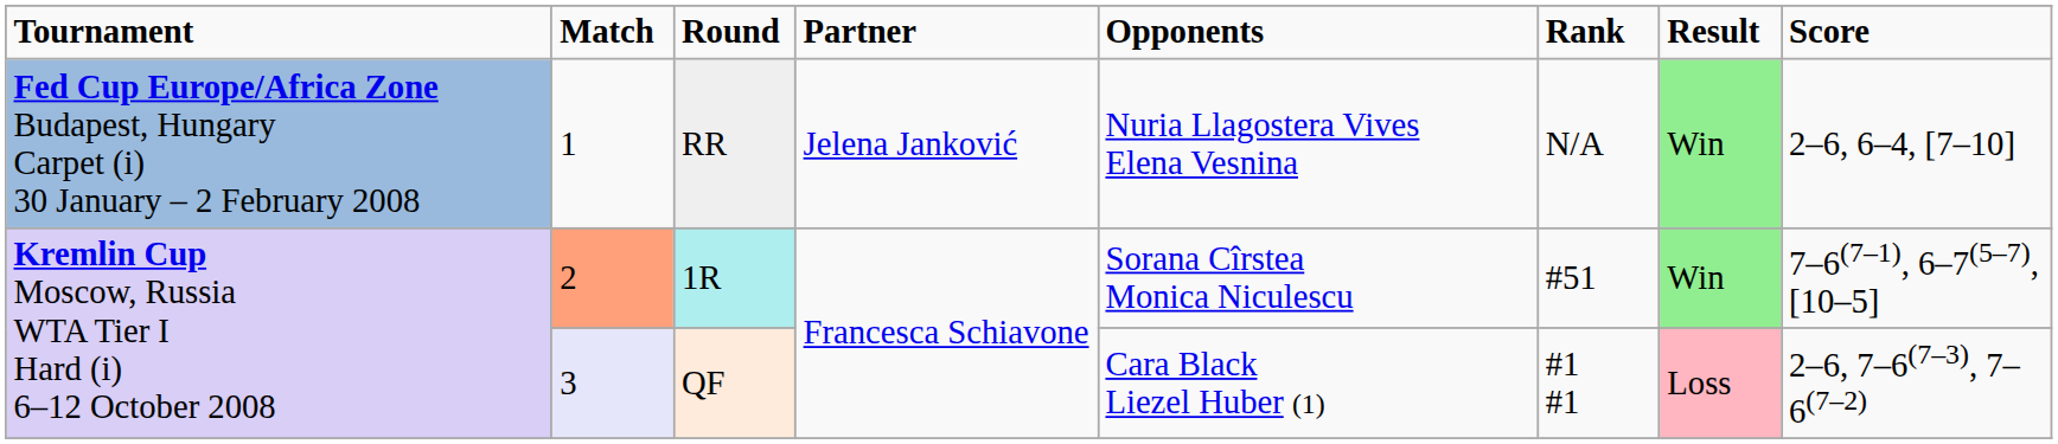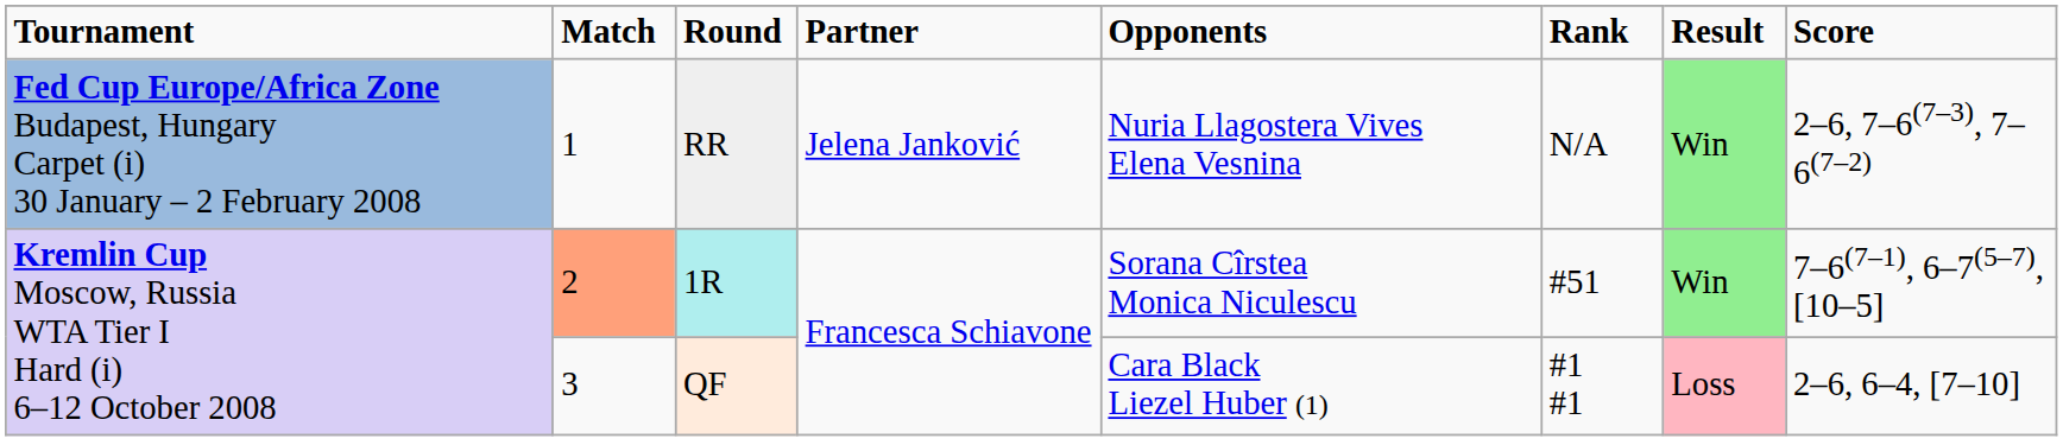 <table class="wikitable">
 <tr style="font-weight:bold">
 <td style="width:250px;">Tournament</td>
 <td style="width:50px;">Match</td>
 <td style="width:50px;">Round</td>
 <td style="width:135px;">Partner</td>
 <td style="width:200px;">Opponents</td>
 <td style="width:50px;">Rank</td>
 <td style="width:50px;">Result</td>
 <td style="width:120px;">Score</td>
 </tr>
 <tr>
 <td rowspan="1" style="background:#99badd; text-align:left; vertical-align:top;"><strong><a href='#'>Fed Cup Europe/Africa Zone</a></strong><br> Budapest, Hungary <br>Carpet (i)<br>30 January – 2 February 2008</td>
 <td>1</td>
 <td style="background:#EFEFEF;">RR</td>
 <td> <a href='#'>Jelena Janković</a></td>
 <td> <a href='#'>Nuria Llagostera Vives</a><br> <a href='#'>Elena Vesnina</a></td>
 <td>N/A</td>
 <td bgcolor=lightgreen>Win</td>
-<td>2–6, 6–4, [7–10]</td>
+<td>2–6, 7–6<sup>(7–3)</sup>, 7–6<sup>(7–2)</sup></td>
 </tr>
 <tr>
 <td rowspan="2"  style="background:#d8cef6; text-align:left; vertical-align:top;"><strong><a href='#'>Kremlin Cup</a></strong> <br> Moscow, Russia <br> WTA Tier I <br> Hard (i) <br> 6–12 October 2008</td>
 <td style="background: lightsalmon;">2</td>
 <td style="background:#afeeee;">1R</td>
 <td rowspan=2> <a href='#'>Francesca Schiavone</a></td>
 <td> <a href='#'>Sorana Cîrstea</a><br> <a href='#'>Monica Niculescu</a></td>
 <td>#51</td>
 <td bgcolor=lightgreen>Win</td>
 <td>7–6<sup>(7–1)</sup>, 6–7<sup>(5–7)</sup>, [10–5]</td>
 </tr>
 <tr>
-<td style="background: lavender;">3</td>
+<td>3</td>
 <td style="background:#ffebdc;">QF</td>
 <td> <a href='#'>Cara Black</a><br> <a href='#'>Liezel Huber</a>  <small>(1)</small></td>
 <td>#1<br>#1</td>
 <td bgcolor=lightpink>Loss</td>
-<td>2–6, 7–6<sup>(7–3)</sup>, 7–6<sup>(7–2)</sup></td>
+<td>2–6, 6–4, [7–10]</td>
 </tr>
 </table>
